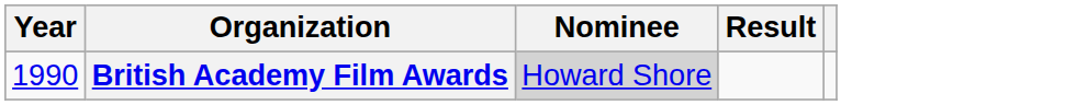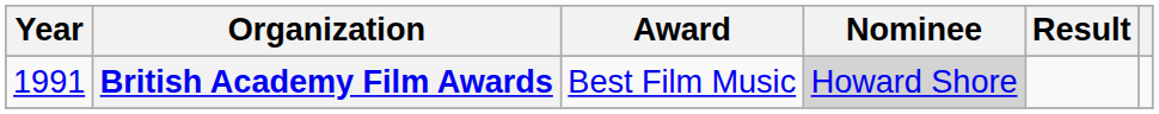 <table class="wikitable plainrowheaders">
 <tr>
 <th scope="col">Year</th>
 <th scope="col">Organization</th>
+<th scope="col">Award</th>
 <th scope="col">Nominee</th>
 <th scope="col">Result</th>
 <th scope="col"></th>
 </tr>
 <tr>
-<td><a href='#'>1990</a></td>
+<td><a href='#'>1991</a></td>
 <th scope="row"><a href='#'>British Academy Film Awards</a></th>
+<td><a href='#'>Best Film Music</a></td>
 <td style="background: lightgrey;"><a href='#'>Howard Shore</a></td>
 <td></td>
 <td align="center"></td>
 </tr>
 </table>
